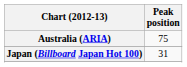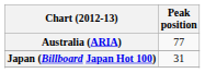 <table class="wikitable sortable plainrowheaders" style="text-align:center">
 <tr>
 <th scope="col">Chart (2012-13)</th>
 <th scope="col">Peak<br>position</th>
 </tr>
 <tr>
 <th scope="row">Australia (<a href='#'>ARIA</a>)</th>
-<td>75</td>
+<td>77</td>
 </tr>
 <tr>
 </tr>
 <tr>
 </tr>
 <tr>
 </tr>
 <tr>
 <th scope="row">Japan (<em><a href='#'>Billboard</a></em> <a href='#'>Japan Hot 100</a>)</th>
 <td>31</td>
 </tr>
 <tr>
 </tr>
 <tr>
 </tr>
 <tr>
 </tr>
 <tr>
 </tr>
 <tr>
 </tr>
 <tr>
 </tr>
 </table>
